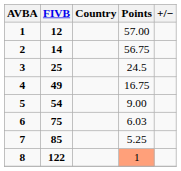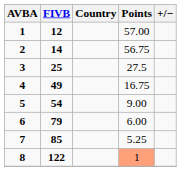 <table class="wikitable" style="text-align: center;">
 <tr>
 <th>AVBA</th>
 <th><a href='#'>FIVB</a></th>
 <th>Country</th>
 <th>Points</th>
 <th>+/−</th>
 </tr>
 <tr>
 <td><strong>1</strong></td>
 <td><strong>12</strong></td>
 <td align=left></td>
 <td>57.00</td>
 <td></td>
 </tr>
 <tr>
 <td><strong>2</strong></td>
 <td><strong>14</strong></td>
 <td align=left></td>
 <td>56.75</td>
 <td></td>
 </tr>
 <tr>
 <td><strong>3</strong></td>
 <td><strong>25</strong></td>
 <td align=left></td>
-<td>24.5</td>
+<td>27.5</td>
 <td></td>
 </tr>
 <tr>
 <td><strong>4</strong></td>
 <td><strong>49</strong></td>
 <td align=left></td>
 <td>16.75</td>
 <td></td>
 </tr>
 <tr>
 <td><strong>5</strong></td>
 <td><strong>54</strong></td>
 <td align=left></td>
 <td>9.00</td>
 <td></td>
 </tr>
 <tr>
 <td><strong>6</strong></td>
-<td><strong>75</strong></td>
+<td><strong>79</strong></td>
 <td align=left></td>
-<td>6.03</td>
+<td>6.00</td>
 <td></td>
 </tr>
 <tr>
 <td><strong>7</strong></td>
 <td><strong>85</strong></td>
 <td align=left></td>
 <td>5.25</td>
 <td></td>
 </tr>
 <tr>
 <td><strong>8</strong></td>
 <td><strong>122</strong></td>
 <td align=left></td>
 <td style="background: lightsalmon;">1</td>
 <td></td>
 </tr>
 <tr>
 </tr>
 </table>
